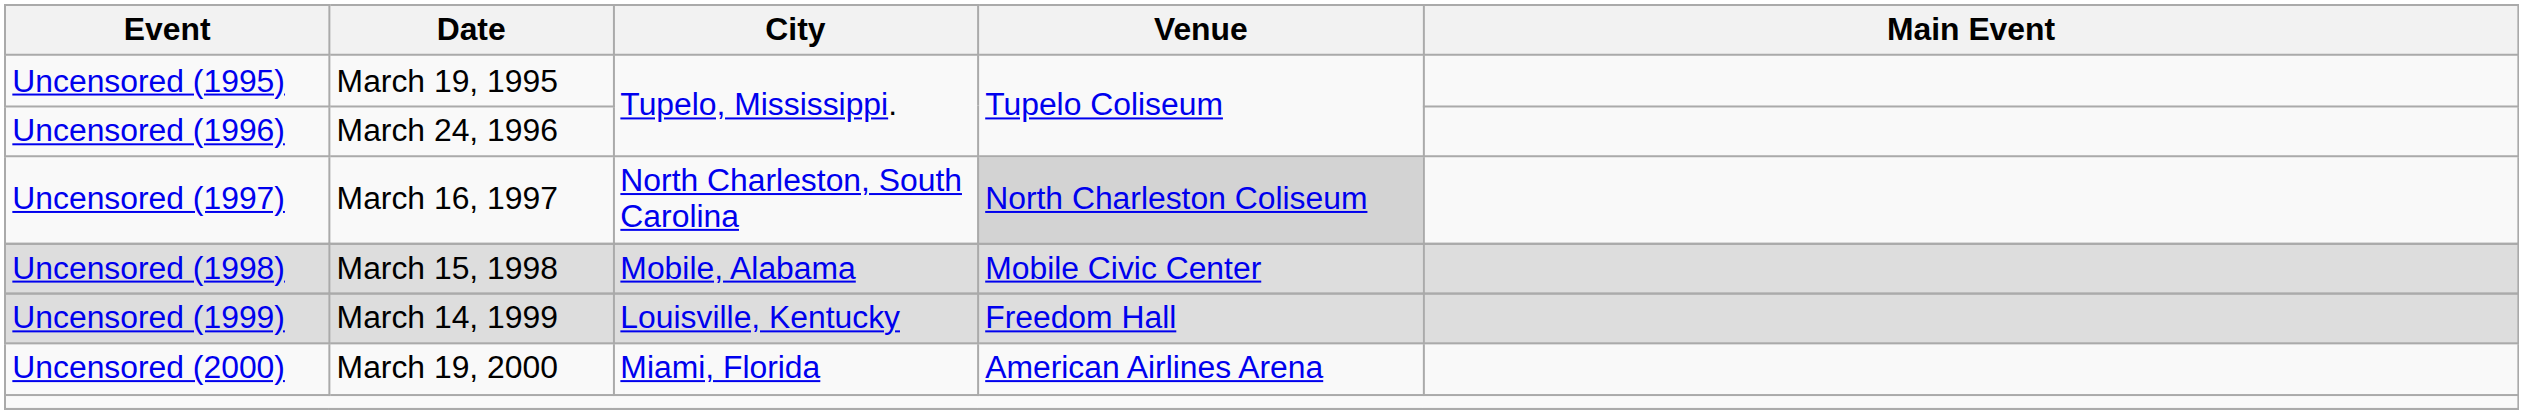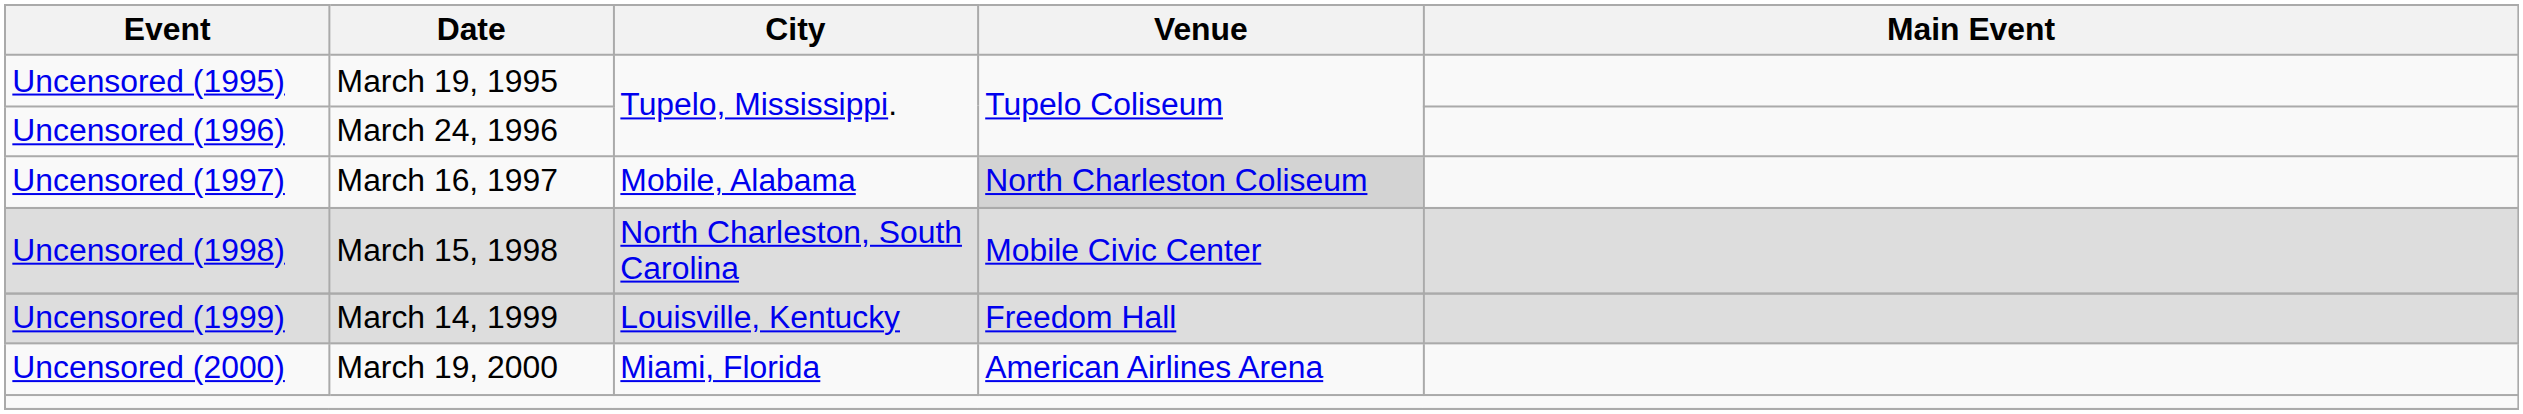 <table class="wikitable" align="center" width="100%">
 <tr>
 <th width="8%">Event</th>
 <th width="7%">Date</th>
 <th width="9%">City</th>
 <th width="11%">Venue</th>
 <th width="27%">Main Event</th>
 </tr>
 <tr>
 <td><a href='#'>Uncensored (1995)</a></td>
 <td>March 19, 1995</td>
 <td rowspan="2"><a href='#'>Tupelo, Mississippi</a>.</td>
 <td rowspan="2"><a href='#'>Tupelo Coliseum</a></td>
 <td></td>
 </tr>
 <tr>
 <td><a href='#'>Uncensored (1996)</a></td>
 <td>March 24, 1996</td>
 <td></td>
 </tr>
 <tr>
 <td><a href='#'>Uncensored (1997)</a></td>
 <td>March 16, 1997</td>
-<td><a href='#'>North Charleston, South Carolina</a></td>
+<td><a href='#'>Mobile, Alabama</a></td>
 <td style="background: lightgrey;"><a href='#'>North Charleston Coliseum</a></td>
 <td></td>
 </tr>
 <tr>
 </tr>
 <tr bgcolor="#ddd">
 <td><a href='#'>Uncensored (1998)</a></td>
 <td>March 15, 1998</td>
-<td><a href='#'>Mobile, Alabama</a></td>
+<td><a href='#'>North Charleston, South Carolina</a></td>
 <td><a href='#'>Mobile Civic Center</a></td>
 <td></td>
 </tr>
 <tr>
 </tr>
 <tr bgcolor="#ddd">
 <td><a href='#'>Uncensored (1999)</a></td>
 <td>March 14, 1999</td>
 <td><a href='#'>Louisville, Kentucky</a></td>
 <td><a href='#'>Freedom Hall</a></td>
 <td></td>
 </tr>
 <tr>
 <td><a href='#'>Uncensored (2000)</a></td>
 <td>March 19, 2000</td>
 <td><a href='#'>Miami, Florida</a></td>
 <td><a href='#'>American Airlines Arena</a></td>
 <td></td>
 </tr>
 <tr>
 <td colspan="10"></td>
 </tr>
 <tr>
 </tr>
 </table>
